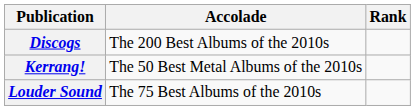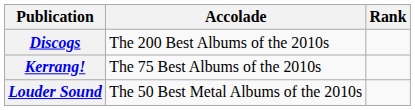 <table class="wikitable sortable plainrowheaders">
 <tr>
 <th>Publication</th>
 <th>Accolade</th>
 <th>Rank</th>
 </tr>
 <tr>
 <th scope="row"><em><a href='#'>Discogs</a></em></th>
 <td>The 200 Best Albums of the 2010s</td>
 <td></td>
 </tr>
 <tr>
 <th scope="row"><em><a href='#'>Kerrang!</a></em></th>
-<td>The 50 Best Metal Albums of the 2010s</td>
+<td>The 75 Best Albums of the 2010s</td>
 <td></td>
 </tr>
 <tr>
 <th scope="row"><em><a href='#'>Louder Sound</a></em></th>
-<td>The 75 Best Albums of the 2010s</td>
+<td>The 50 Best Metal Albums of the 2010s</td>
 <td></td>
 </tr>
 </table>
